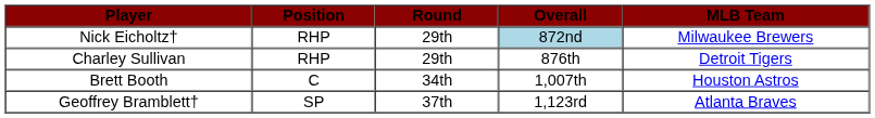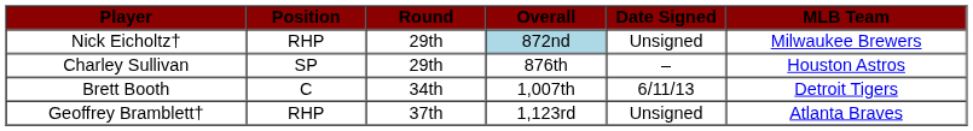 <table cellpadding="1" border="1" cellspacing="0" width="70%">
 <tr>
 <th bgcolor="#8B0000" width="20%"><span>Player</span></th>
 <th bgcolor="#8B0000" width="10%"><span>Position</span></th>
 <th bgcolor="#8B0000" width="10%"><span>Round</span></th>
 <th bgcolor="#8B0000" width="10%"><span>Overall</span></th>
+<th bgcolor="#8B0000" width="10%"><span>Date Signed</span></th>
 <th bgcolor="#8B0000" width="20%"><span>MLB Team</span></th>
 </tr>
 <tr align="center">
 <td>Nick Eicholtz†</td>
 <td>RHP</td>
 <td>29th</td>
 <td style="background: lightblue;">872nd</td>
+<td>Unsigned</td>
 <td><a href='#'>Milwaukee Brewers</a></td>
 </tr>
 <tr align="center">
 <td>Charley Sullivan</td>
-<td>RHP</td>
+<td>SP</td>
 <td>29th</td>
 <td>876th</td>
-<td><a href='#'>Detroit Tigers</a></td>
+<td>–</td>
+<td><a href='#'>Houston Astros</a></td>
 </tr>
 <tr align="center">
 <td>Brett Booth</td>
 <td>C</td>
 <td>34th</td>
 <td>1,007th</td>
-<td><a href='#'>Houston Astros</a></td>
+<td>6/11/13</td>
+<td><a href='#'>Detroit Tigers</a></td>
 </tr>
 <tr align="center">
 <td>Geoffrey Bramblett†</td>
-<td>SP</td>
+<td>RHP</td>
 <td>37th</td>
 <td>1,123rd</td>
+<td>Unsigned</td>
 <td><a href='#'>Atlanta Braves</a></td>
 </tr>
 </table>
